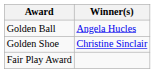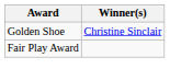 <table class="wikitable">
 <tr>
 <th>Award</th>
 <th>Winner(s)</th>
-</tr>
-<tr>
-<td>Golden Ball</td>
-<td> <a href='#'>Angela Hucles</a></td>
 </tr>
 <tr>
 <td>Golden Shoe</td>
 <td> <a href='#'>Christine Sinclair</a></td>
 </tr>
 <tr>
 <td>Fair Play Award</td>
 <td></td>
 </tr>
 </table>
